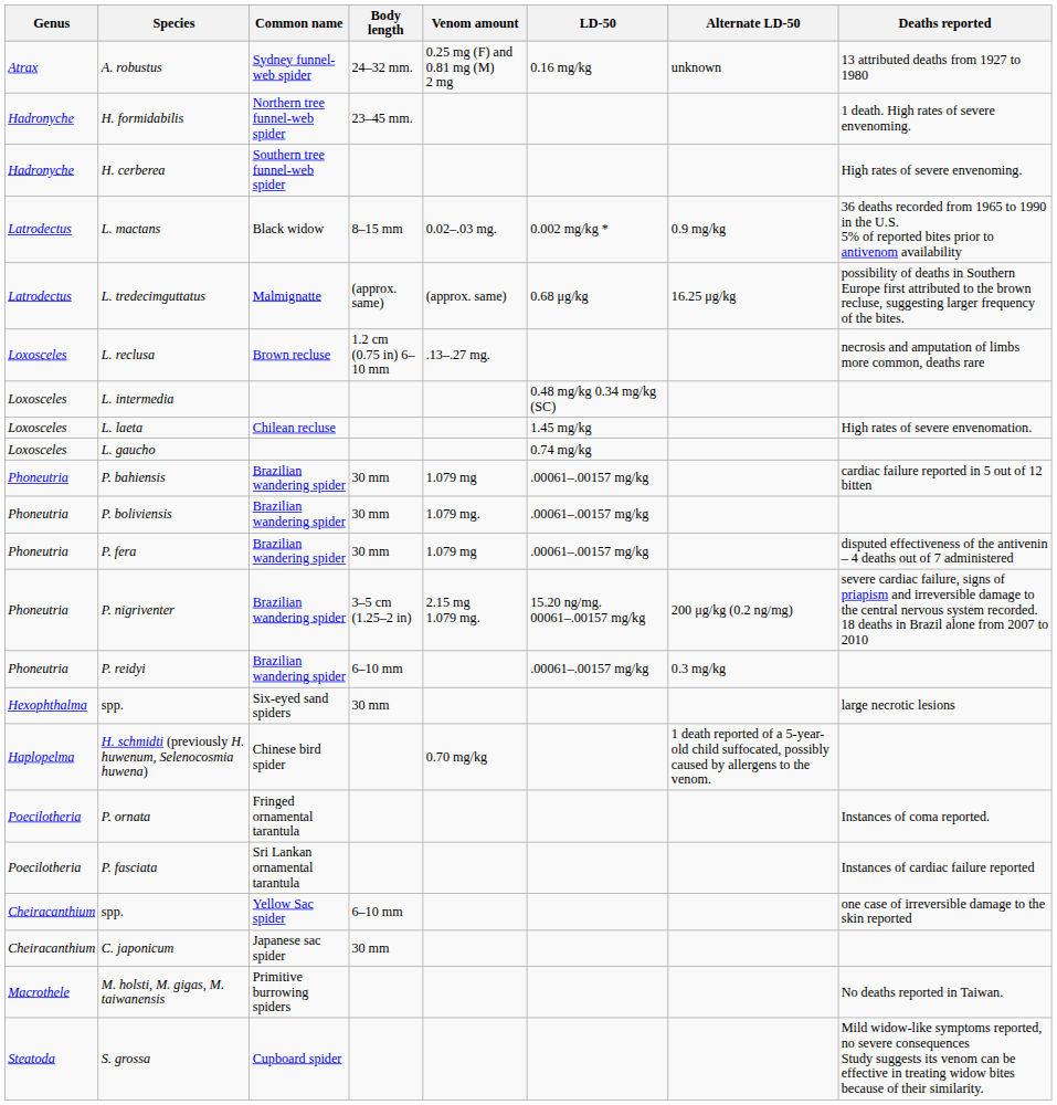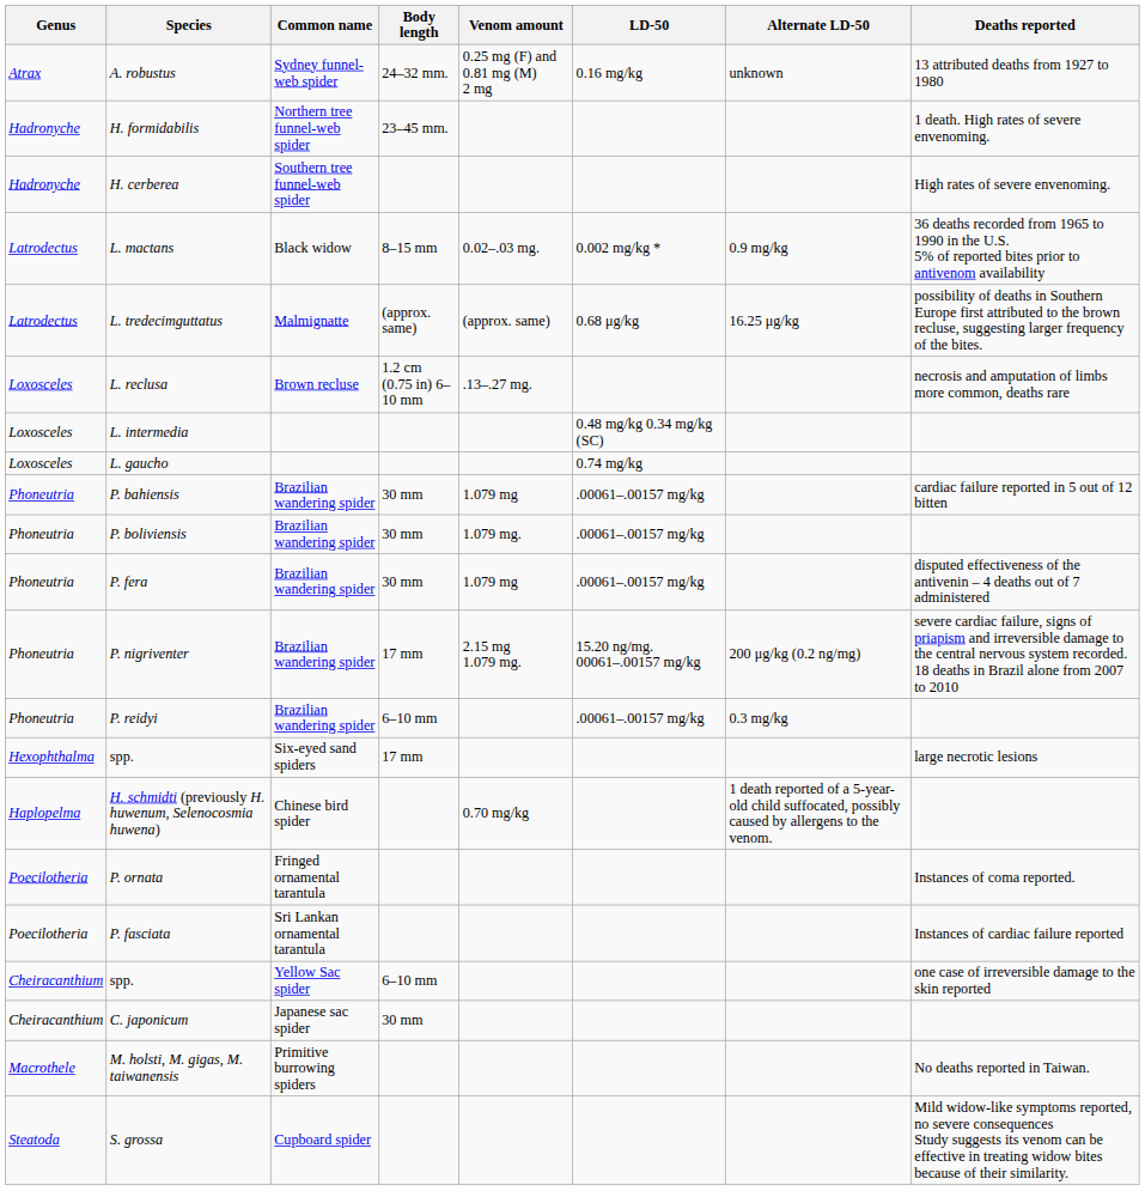 <table class="wikitable">
 <tr align="left" style="background-color: #cccccc;">
 <th>Genus</th>
 <th>Species</th>
 <th>Common name</th>
 <th>Body length</th>
 <th>Venom amount</th>
 <th>LD-50</th>
 <th>Alternate LD-50</th>
 <th>Deaths reported</th>
 </tr>
 <tr>
 <td><em><a href='#'>Atrax</a></em></td>
 <td><em>A. robustus</em></td>
 <td><a href='#'>Sydney funnel-web spider</a></td>
 <td>24–32 mm.</td>
 <td>0.25 mg (F) and 0.81 mg (M)  2 mg </td>
 <td>0.16 mg/kg </td>
 <td>unknown</td>
 <td>13 attributed deaths from 1927 to 1980</td>
 </tr>
 <tr>
 <td><em><a href='#'>Hadronyche</a></em></td>
 <td><em>H. formidabilis</em></td>
 <td><a href='#'>Northern tree funnel-web spider</a></td>
 <td>23–45 mm.</td>
 <td></td>
 <td></td>
 <td></td>
 <td>1 death. High rates of severe envenoming.</td>
 </tr>
 <tr>
 <td><em><a href='#'>Hadronyche</a></em></td>
 <td><em>H. cerberea</em></td>
 <td><a href='#'>Southern tree funnel-web spider</a></td>
 <td></td>
 <td></td>
 <td></td>
 <td></td>
 <td>High rates of severe envenoming.</td>
 </tr>
 <tr>
 <td><em><a href='#'>Latrodectus</a></em></td>
 <td><em> L. mactans</em></td>
 <td>Black widow</td>
 <td>8–15 mm </td>
 <td>0.02–.03 mg.</td>
 <td>0.002 mg/kg *</td>
 <td>0.9 mg/kg</td>
 <td>36 deaths recorded from 1965 to 1990 in the U.S.<br>5% of reported bites prior to <a href='#'>antivenom</a> availability </td>
 </tr>
 <tr>
 <td><em><a href='#'>Latrodectus</a></em></td>
 <td><em>L. tredecimguttatus</em></td>
 <td><a href='#'>Malmignatte</a></td>
 <td>(approx. same)</td>
 <td>(approx. same)</td>
 <td>0.68 μg/kg </td>
 <td>16.25 μg/kg </td>
 <td>possibility of deaths in Southern Europe first attributed to the brown recluse, suggesting larger frequency of the bites.</td>
 </tr>
 <tr>
 <td><em><a href='#'>Loxosceles</a></em></td>
 <td><em>L. reclusa</em></td>
 <td><a href='#'>Brown recluse</a></td>
 <td>1.2 cm (0.75 in)  6–10 mm </td>
 <td>.13–.27 mg.</td>
 <td></td>
 <td></td>
 <td>necrosis and amputation of limbs more common, deaths rare</td>
 </tr>
 <tr>
 <td><em>Loxosceles</em></td>
 <td><em>L. intermedia</em></td>
 <td></td>
 <td></td>
 <td></td>
 <td>0.48 mg/kg  0.34 mg/kg (SC)</td>
 <td></td>
 <td></td>
 </tr>
 <tr>
 <td><em>Loxosceles</em></td>
-<td><em>L. laeta</em></td>
-<td><a href='#'>Chilean recluse</a></td>
-<td></td>
-<td></td>
-<td>1.45 mg/kg </td>
-<td></td>
-<td>High rates of severe envenomation.</td>
-</tr>
-<tr>
-<td><em>Loxosceles</em></td>
 <td><em>L. gaucho</em></td>
 <td></td>
 <td></td>
 <td></td>
 <td>0.74 mg/kg </td>
 <td></td>
 <td></td>
 </tr>
 <tr>
 <td><em><a href='#'>Phoneutria</a></em></td>
 <td><em>P. bahiensis</em></td>
 <td><a href='#'>Brazilian wandering spider</a></td>
 <td>30 mm</td>
 <td>1.079 mg </td>
 <td>.00061–.00157 mg/kg </td>
 <td></td>
 <td>cardiac failure reported in 5 out of 12 bitten</td>
 </tr>
 <tr>
 <td><em>Phoneutria</em></td>
 <td><em>P. boliviensis</em></td>
 <td><a href='#'>Brazilian wandering spider</a></td>
 <td>30 mm</td>
 <td>1.079 mg.</td>
 <td>.00061–.00157 mg/kg </td>
 <td></td>
 <td></td>
 </tr>
 <tr>
 <td><em>Phoneutria</em></td>
 <td><em>P. fera</em></td>
 <td><a href='#'>Brazilian wandering spider</a></td>
 <td>30 mm </td>
 <td>1.079 mg </td>
 <td>.00061–.00157 mg/kg </td>
 <td></td>
 <td>disputed effectiveness of the antivenin – 4 deaths out of 7 administered </td>
 </tr>
 <tr>
 <td><em>Phoneutria</em></td>
 <td><em>P. nigriventer</em></td>
 <td><a href='#'>Brazilian wandering spider</a></td>
-<td>3–5 cm (1.25–2 in) </td>
+<td>17 mm</td>
 <td>2.15 mg  1.079 mg.</td>
 <td>15.20 ng/mg. 00061–.00157 mg/kg </td>
 <td>200 μg/kg (0.2 ng/mg) </td>
 <td>severe cardiac failure, signs of <a href='#'>priapism</a> and irreversible damage to the central nervous system recorded. <br>18 deaths in Brazil alone from 2007 to 2010 </td>
 </tr>
 <tr>
 <td><em>Phoneutria</em></td>
 <td><em>P. reidyi</em></td>
 <td><a href='#'>Brazilian wandering spider</a></td>
 <td>6–10 mm</td>
 <td></td>
 <td>.00061–.00157 mg/kg </td>
 <td>0.3 mg/kg</td>
 <td></td>
 </tr>
 <tr>
 <td><em><a href='#'>Hexophthalma</a></em></td>
 <td>spp.</td>
 <td>Six-eyed sand spiders</td>
-<td>30 mm</td>
+<td>17 mm</td>
 <td></td>
 <td></td>
 <td></td>
 <td>large necrotic lesions</td>
 </tr>
 <tr>
 <td><em><a href='#'>Haplopelma</a></em></td>
 <td><em><a href='#'>H. schmidti</a></em> (previously <em>H. huwenum</em>, <em>Selenocosmia huwena</em>)</td>
 <td>Chinese bird spider</td>
 <td></td>
 <td>0.70 mg/kg </td>
 <td></td>
 <td>1 death reported of a 5-year-old child suffocated, possibly caused by allergens to the venom.</td>
 </tr>
 <tr>
 <td><em><a href='#'>Poecilotheria</a></em></td>
 <td><em>P. ornata</em></td>
 <td>Fringed ornamental tarantula</td>
 <td></td>
 <td></td>
 <td></td>
 <td></td>
 <td>Instances of coma reported.</td>
 </tr>
 <tr>
 <td><em>Poecilotheria</em></td>
 <td><em>P. fasciata</em></td>
 <td>Sri Lankan ornamental tarantula</td>
 <td></td>
 <td></td>
 <td></td>
 <td></td>
 <td>Instances of cardiac failure reported </td>
 </tr>
 <tr>
 <td><em><a href='#'>Cheiracanthium</a></em></td>
 <td>spp.</td>
 <td><a href='#'>Yellow Sac spider</a></td>
 <td>6–10 mm</td>
 <td></td>
 <td></td>
 <td></td>
 <td>one case of irreversible damage to the skin reported </td>
 </tr>
 <tr>
 <td><em>Cheiracanthium</em></td>
 <td><em>C. japonicum</em></td>
 <td>Japanese sac spider</td>
 <td>30 mm</td>
 <td></td>
 <td></td>
 <td></td>
 <td></td>
 </tr>
 <tr>
 <td><em><a href='#'>Macrothele</a></em></td>
 <td><em>M. holsti</em>, <em>M. gigas</em>, <em>M. taiwanensis</em> </td>
 <td>Primitive burrowing spiders</td>
 <td></td>
 <td></td>
 <td></td>
 <td></td>
 <td>No deaths reported in Taiwan.</td>
 </tr>
 <tr>
 <td><em><a href='#'>Steatoda</a></em></td>
 <td><em>S. grossa</em></td>
 <td><a href='#'>Cupboard spider</a></td>
 <td></td>
 <td></td>
 <td></td>
 <td></td>
 <td>Mild widow-like symptoms reported, no severe consequences <br>Study suggests its venom can be effective in treating widow bites because of their similarity.</td>
 </tr>
 </table>
